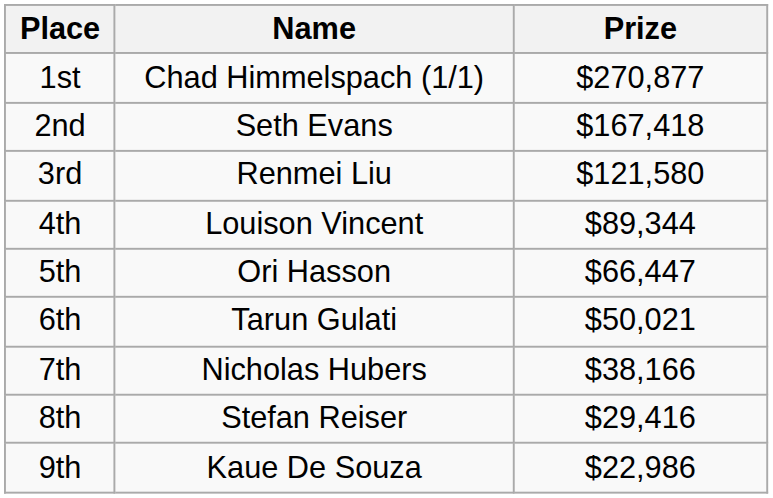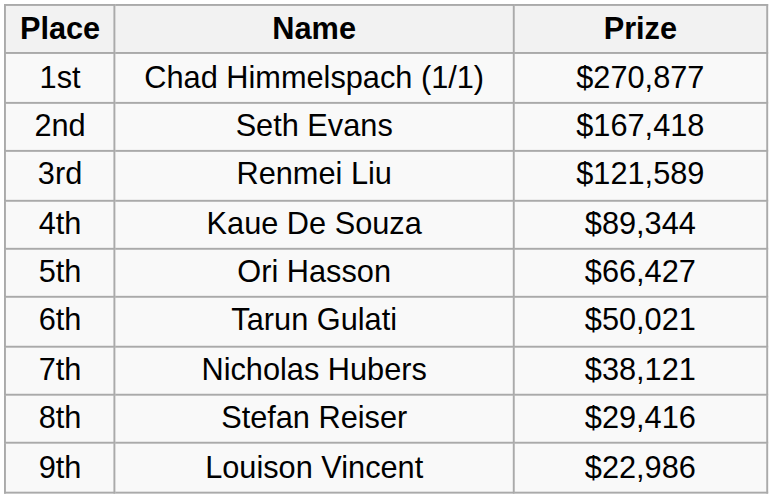 <table class="wikitable">
 <tr>
 <th width="50">Place</th>
 <th width="200">Name</th>
 <th width="125">Prize</th>
 </tr>
 <tr>
 <td align = "center">1st</td>
 <td align = "center">Chad Himmelspach (1/1)</td>
 <td align="center">$270,877</td>
 </tr>
 <tr>
 <td align = "center">2nd</td>
 <td align = "center">Seth Evans</td>
 <td align="center">$167,418</td>
 </tr>
 <tr>
 <td align = "center">3rd</td>
 <td align = "center">Renmei Liu</td>
-<td align="center">$121,580</td>
+<td align="center">$121,589</td>
 </tr>
 <tr>
 <td align = "center">4th</td>
-<td align = "center">Louison Vincent</td>
+<td align = "center">Kaue De Souza</td>
 <td align="center">$89,344</td>
 </tr>
 <tr>
 <td align = "center">5th</td>
 <td align = "center">Ori Hasson</td>
-<td align="center">$66,447</td>
+<td align="center">$66,427</td>
 </tr>
 <tr>
 <td align = "center">6th</td>
 <td align = "center">Tarun Gulati</td>
 <td align="center">$50,021</td>
 </tr>
 <tr>
 <td align = "center">7th</td>
 <td align = "center">Nicholas Hubers</td>
-<td align="center">$38,166</td>
+<td align="center">$38,121</td>
 </tr>
 <tr>
 <td align = "center">8th</td>
 <td align = "center">Stefan Reiser</td>
 <td align="center">$29,416</td>
 </tr>
 <tr>
 <td align = "center">9th</td>
-<td align = "center">Kaue De Souza</td>
+<td align = "center">Louison Vincent</td>
 <td align="center">$22,986</td>
 </tr>
 </table>
